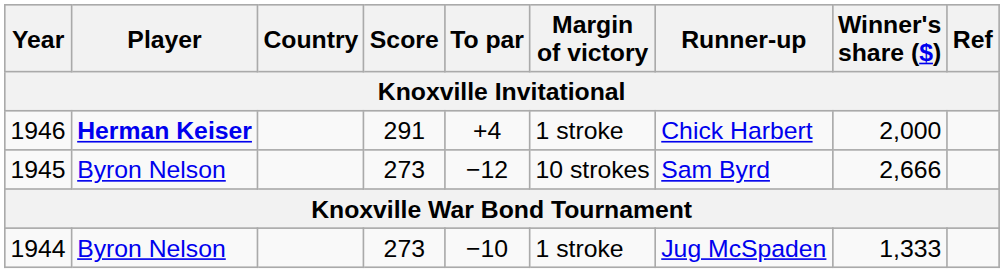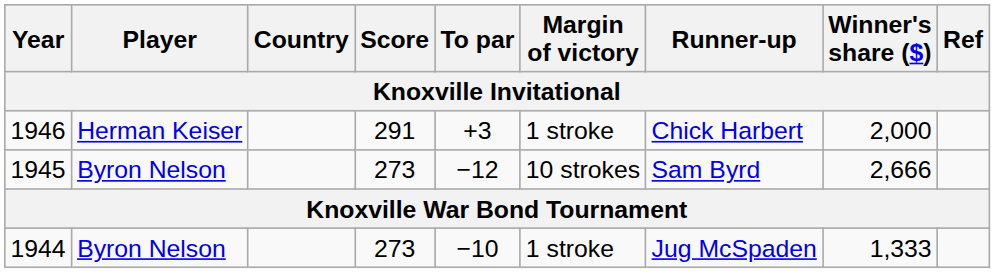 <table class="wikitable" style="font-size:95%">
 <tr>
 <th>Year</th>
 <th>Player</th>
 <th>Country</th>
 <th>Score</th>
 <th>To par</th>
 <th>Margin<br>of victory</th>
 <th>Runner-up</th>
 <th>Winner's<br>share (<a href='#'>$</a>)</th>
 <th>Ref</th>
 </tr>
 <tr>
 <th colspan=9>Knoxville Invitational</th>
 </tr>
 <tr>
 <td>1946</td>
-<td><strong><a href='#'>Herman Keiser</a></strong></td>
+<td><a href='#'>Herman Keiser</a></td>
 <td></td>
 <td align=center>291</td>
-<td align=center>+4</td>
+<td align=center>+3</td>
 <td>1 stroke</td>
 <td> <a href='#'>Chick Harbert</a></td>
 <td align=right>2,000</td>
 <td></td>
 </tr>
 <tr>
 <td>1945</td>
 <td><a href='#'>Byron Nelson</a></td>
 <td></td>
 <td align=center>273</td>
 <td align=center>−12</td>
 <td>10 strokes</td>
 <td> <a href='#'>Sam Byrd</a></td>
 <td align=right>2,666</td>
 <td></td>
 </tr>
 <tr>
 <th colspan=9>Knoxville War Bond Tournament</th>
 </tr>
 <tr>
 <td>1944</td>
 <td><a href='#'>Byron Nelson</a></td>
 <td></td>
 <td align=center>273</td>
 <td align=center>−10</td>
 <td>1 stroke</td>
 <td> <a href='#'>Jug McSpaden</a></td>
 <td align=right>1,333</td>
 <td></td>
 </tr>
 </table>
